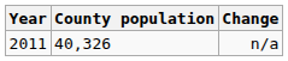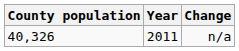 <table class="wikitable">
 <tr>
+<th>County population</th>
 <th>Year</th>
-<th>County population</th>
 <th>Change</th>
 </tr>
 <tr>
+<td>40,326</td>
 <td>2011</td>
-<td>40,326</td>
 <td align="right">n/a</td>
 </tr>
 </table>
